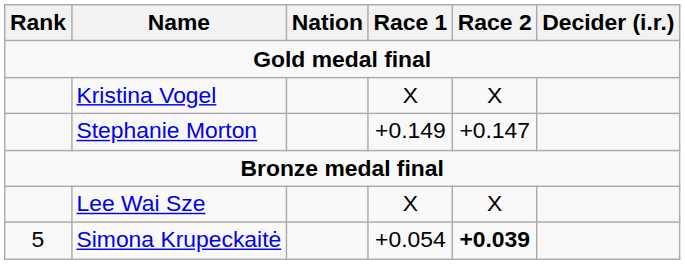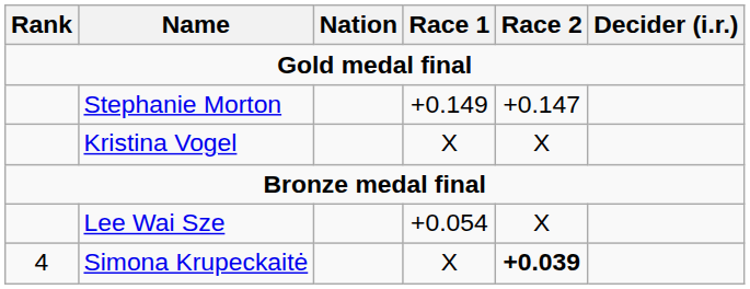 <table class="wikitable" style="text-align:center">
 <tr>
 <th>Rank</th>
 <th>Name</th>
 <th>Nation</th>
 <th>Race 1</th>
 <th>Race 2</th>
 <th>Decider (i.r.)</th>
 </tr>
 <tr>
 <td colspan=6><strong>Gold medal final</strong></td>
 </tr>
 <tr>
 <td></td>
+<td align=left><a href='#'>Stephanie Morton</a></td>
+<td align=left></td>
+<td>+0.149</td>
+<td>+0.147</td>
+<td></td>
+</tr>
+<tr>
+<td></td>
 <td align=left><a href='#'>Kristina Vogel</a></td>
 <td align=left></td>
 <td>X</td>
 <td>X</td>
-<td></td>
-</tr>
-<tr>
-<td></td>
-<td align=left><a href='#'>Stephanie Morton</a></td>
-<td align=left></td>
-<td>+0.149</td>
-<td>+0.147</td>
 <td></td>
 </tr>
 <tr>
 <td colspan=6><strong>Bronze medal final</strong></td>
 </tr>
 <tr>
 <td></td>
 <td align=left><a href='#'>Lee Wai Sze</a></td>
 <td align=left></td>
-<td>X</td>
+<td>+0.054</td>
 <td>X</td>
 <td></td>
 </tr>
 <tr>
-<td>5</td>
+<td>4</td>
 <td align=left><a href='#'>Simona Krupeckaitė</a></td>
 <td align=left></td>
-<td>+0.054</td>
+<td>X</td>
 <td><strong>+0.039</strong></td>
 <td></td>
 </tr>
 </table>
